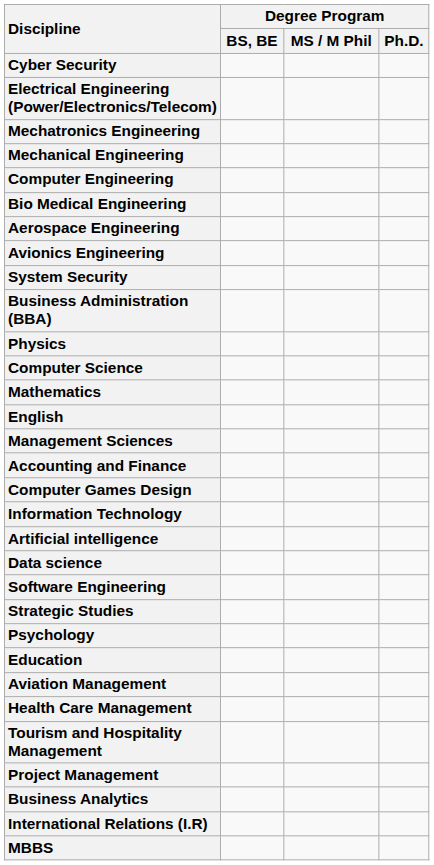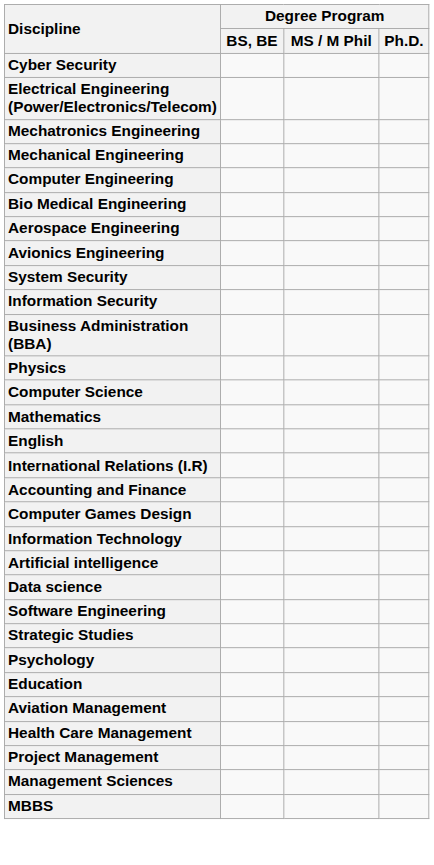 <table class="wikitable" style="text-align:center;">
 <tr>
 <th rowspan="2" style="width:210px; text-align:left;">Discipline</th>
 <th colspan="3" style="width:210px;">Degree Program</th>
 </tr>
 <tr>
 <th>BS, BE</th>
 <th>MS / M Phil</th>
 <th>Ph.D.</th>
 </tr>
 <tr>
 <th style="text-align:left">Cyber Security</th>
 <td></td>
 <td></td>
 <td></td>
 </tr>
 <tr>
 <th style="text-align:left">Electrical Engineering (Power/Electronics/Telecom)</th>
 <td></td>
 <td></td>
 <td></td>
 </tr>
 <tr>
 <th style="text-align:left">Mechatronics Engineering</th>
 <td></td>
 <td></td>
 <td></td>
 </tr>
 <tr>
 <th style="text-align:left">Mechanical Engineering</th>
 <td></td>
 <td></td>
 <td></td>
 </tr>
 <tr>
 <th style="text-align:left">Computer Engineering</th>
 <td></td>
 <td></td>
 <td></td>
 </tr>
 <tr>
 <th style="text-align:left">Bio Medical Engineering</th>
 <td></td>
 <td></td>
 <td></td>
 </tr>
 <tr>
 <th style="text-align:left">Aerospace Engineering</th>
 <td></td>
 <td></td>
 <td></td>
 </tr>
 <tr>
 <th style="text-align:left">Avionics Engineering</th>
 <td></td>
 <td></td>
 <td></td>
 </tr>
 <tr>
 <th style="text-align:left">System Security</th>
 <td></td>
 <td></td>
 <td></td>
 </tr>
 <tr>
+<th style="text-align:left">Information Security</th>
+<td></td>
+<td></td>
+<td></td>
+</tr>
+<tr>
 <th style="text-align:left">Business Administration (BBA)</th>
 <td></td>
 <td></td>
 <td></td>
 </tr>
 <tr>
 <th style="text-align:left">Physics</th>
 <td></td>
 <td></td>
 <td></td>
 </tr>
 <tr>
 <th style="text-align:left">Computer Science</th>
 <td></td>
 <td></td>
 <td></td>
 </tr>
 <tr>
 <th style="text-align:left">Mathematics</th>
 <td></td>
 <td></td>
 <td></td>
 </tr>
 <tr>
 <th style="text-align:left">English</th>
 <td></td>
 <td></td>
 <td></td>
 </tr>
 <tr>
-<th style="text-align:left">Management Sciences</th>
+<th style="text-align:left">International Relations (I.R)</th>
 <td></td>
 <td></td>
 <td></td>
 </tr>
 <tr>
 <th style="text-align:left">Accounting and Finance</th>
 <td></td>
 <td></td>
 <td></td>
 </tr>
 <tr>
 <th style="text-align:left">Computer Games Design</th>
 <td></td>
 <td></td>
 <td></td>
 </tr>
 <tr>
 <th style="text-align:left">Information Technology</th>
 <td></td>
 <td></td>
 <td></td>
 </tr>
 <tr>
 <th style="text-align:left">Artificial intelligence</th>
 <td></td>
 <td></td>
 <td></td>
 </tr>
 <tr>
 <th style="text-align:left">Data science</th>
 <td></td>
 <td></td>
 <td></td>
 </tr>
 <tr>
 <th style="text-align:left">Software Engineering</th>
 <td></td>
 <td></td>
 <td></td>
 </tr>
 <tr>
 <th style="text-align:left">Strategic Studies</th>
 <td></td>
 <td></td>
 <td></td>
 </tr>
 <tr>
 <th style="text-align:left">Psychology</th>
 <td></td>
 <td></td>
 <td></td>
 </tr>
 <tr>
 <th style="text-align:left">Education</th>
 <td></td>
 <td></td>
 <td></td>
 </tr>
 <tr>
 <th style="text-align:left">Aviation Management</th>
 <td></td>
 <td></td>
 <td></td>
 </tr>
 <tr>
 <th style="text-align:left">Health Care Management</th>
 <td></td>
 <td></td>
 <td></td>
 </tr>
 <tr>
-<th style="text-align:left">Tourism and Hospitality Management</th>
-<td></td>
-<td></td>
-<td></td>
-</tr>
-<tr>
 <th style="text-align:left">Project Management</th>
 <td></td>
 <td></td>
 <td></td>
 </tr>
 <tr>
-<th style="text-align:left">Business Analytics</th>
-<td></td>
-<td></td>
-<td></td>
-</tr>
-<tr>
-<th style="text-align:left">International Relations (I.R)</th>
+<th style="text-align:left">Management Sciences</th>
 <td></td>
 <td></td>
 <td></td>
 </tr>
 <tr>
 <th style="text-align:left">MBBS</th>
 <td></td>
 <td></td>
 <td></td>
 </tr>
 </table>
